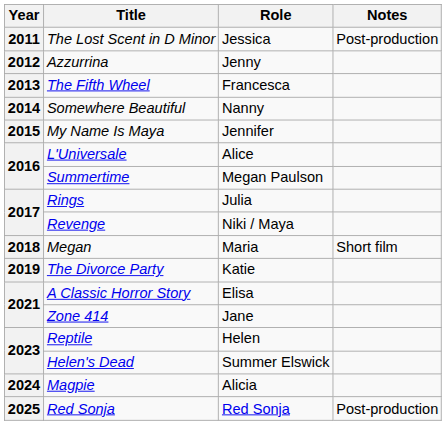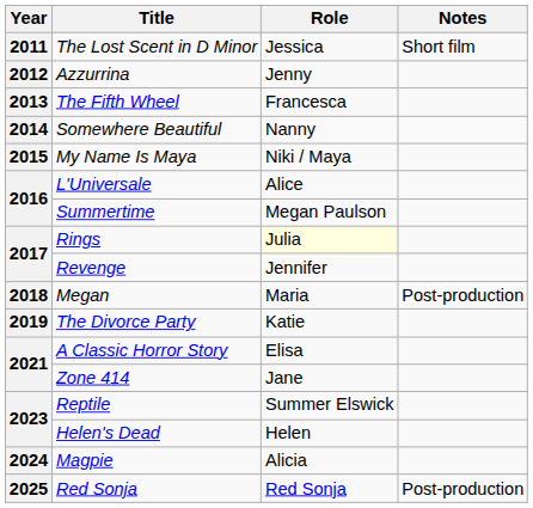 <table class="wikitable plainrowheaders sortable">
 <tr>
 <th scope="col">Year</th>
 <th scope="col">Title</th>
 <th scope="col">Role</th>
 <th scope="col" class="unsortable">Notes</th>
 </tr>
 <tr>
 <th scope="row">2011</th>
 <td><em>The Lost Scent in D Minor</em></td>
 <td>Jessica</td>
-<td>Post-production</td>
+<td>Short film</td>
 </tr>
 <tr>
 <th scope="row">2012</th>
 <td><em>Azzurrina</em></td>
 <td>Jenny</td>
 <td></td>
 </tr>
 <tr>
 <th scope="row">2013</th>
 <td><em><a href='#'>The Fifth Wheel</a></em></td>
 <td>Francesca</td>
 <td></td>
 </tr>
 <tr>
 <th scope="row">2014</th>
 <td><em>Somewhere Beautiful</em></td>
 <td>Nanny</td>
 <td></td>
 </tr>
 <tr>
 <th scope="row">2015</th>
 <td><em>My Name Is Maya</em></td>
-<td>Jennifer</td>
+<td>Niki / Maya</td>
 <td></td>
 </tr>
 <tr>
 <th scope="row" rowspan="2">2016</th>
 <td><em><a href='#'>L'Universale</a></em></td>
 <td>Alice</td>
 <td></td>
 </tr>
 <tr>
 <td><em><a href='#'>Summertime</a></em></td>
 <td>Megan Paulson</td>
 <td></td>
 </tr>
 <tr>
 <th scope="row" rowspan="2">2017</th>
 <td><em><a href='#'>Rings</a></em></td>
-<td>Julia</td>
+<td style="background: lightyellow;">Julia</td>
 <td></td>
 </tr>
 <tr>
 <td><em><a href='#'>Revenge</a></em></td>
-<td>Niki / Maya</td>
+<td>Jennifer</td>
 <td></td>
 </tr>
 <tr>
 <th scope="row">2018</th>
 <td><em>Megan</em></td>
 <td>Maria</td>
-<td>Short film</td>
+<td>Post-production</td>
 </tr>
 <tr>
 <th scope="row">2019</th>
 <td><em><a href='#'>The Divorce Party</a></em></td>
 <td>Katie</td>
 <td></td>
 </tr>
 <tr>
 <th scope="row" rowspan="2">2021</th>
 <td><em><a href='#'>A Classic Horror Story</a></em></td>
 <td>Elisa</td>
 <td></td>
 </tr>
 <tr>
 <td><em><a href='#'>Zone 414</a></em></td>
 <td>Jane</td>
 <td></td>
 </tr>
 <tr>
 <th scope="row" rowspan="2">2023</th>
 <td><em><a href='#'>Reptile</a></em></td>
-<td>Helen</td>
+<td>Summer Elswick</td>
 <td></td>
 </tr>
 <tr>
 <td><em><a href='#'>Helen's Dead</a></em></td>
-<td>Summer Elswick</td>
+<td>Helen</td>
 <td></td>
 </tr>
 <tr>
 <th scope="row">2024</th>
 <td><em><a href='#'>Magpie</a></em></td>
 <td>Alicia</td>
 <td></td>
 </tr>
 <tr>
 <th scope="row">2025</th>
 <td><em><a href='#'>Red Sonja</a></em></td>
 <td><a href='#'>Red Sonja</a></td>
 <td>Post-production</td>
 </tr>
 </table>
